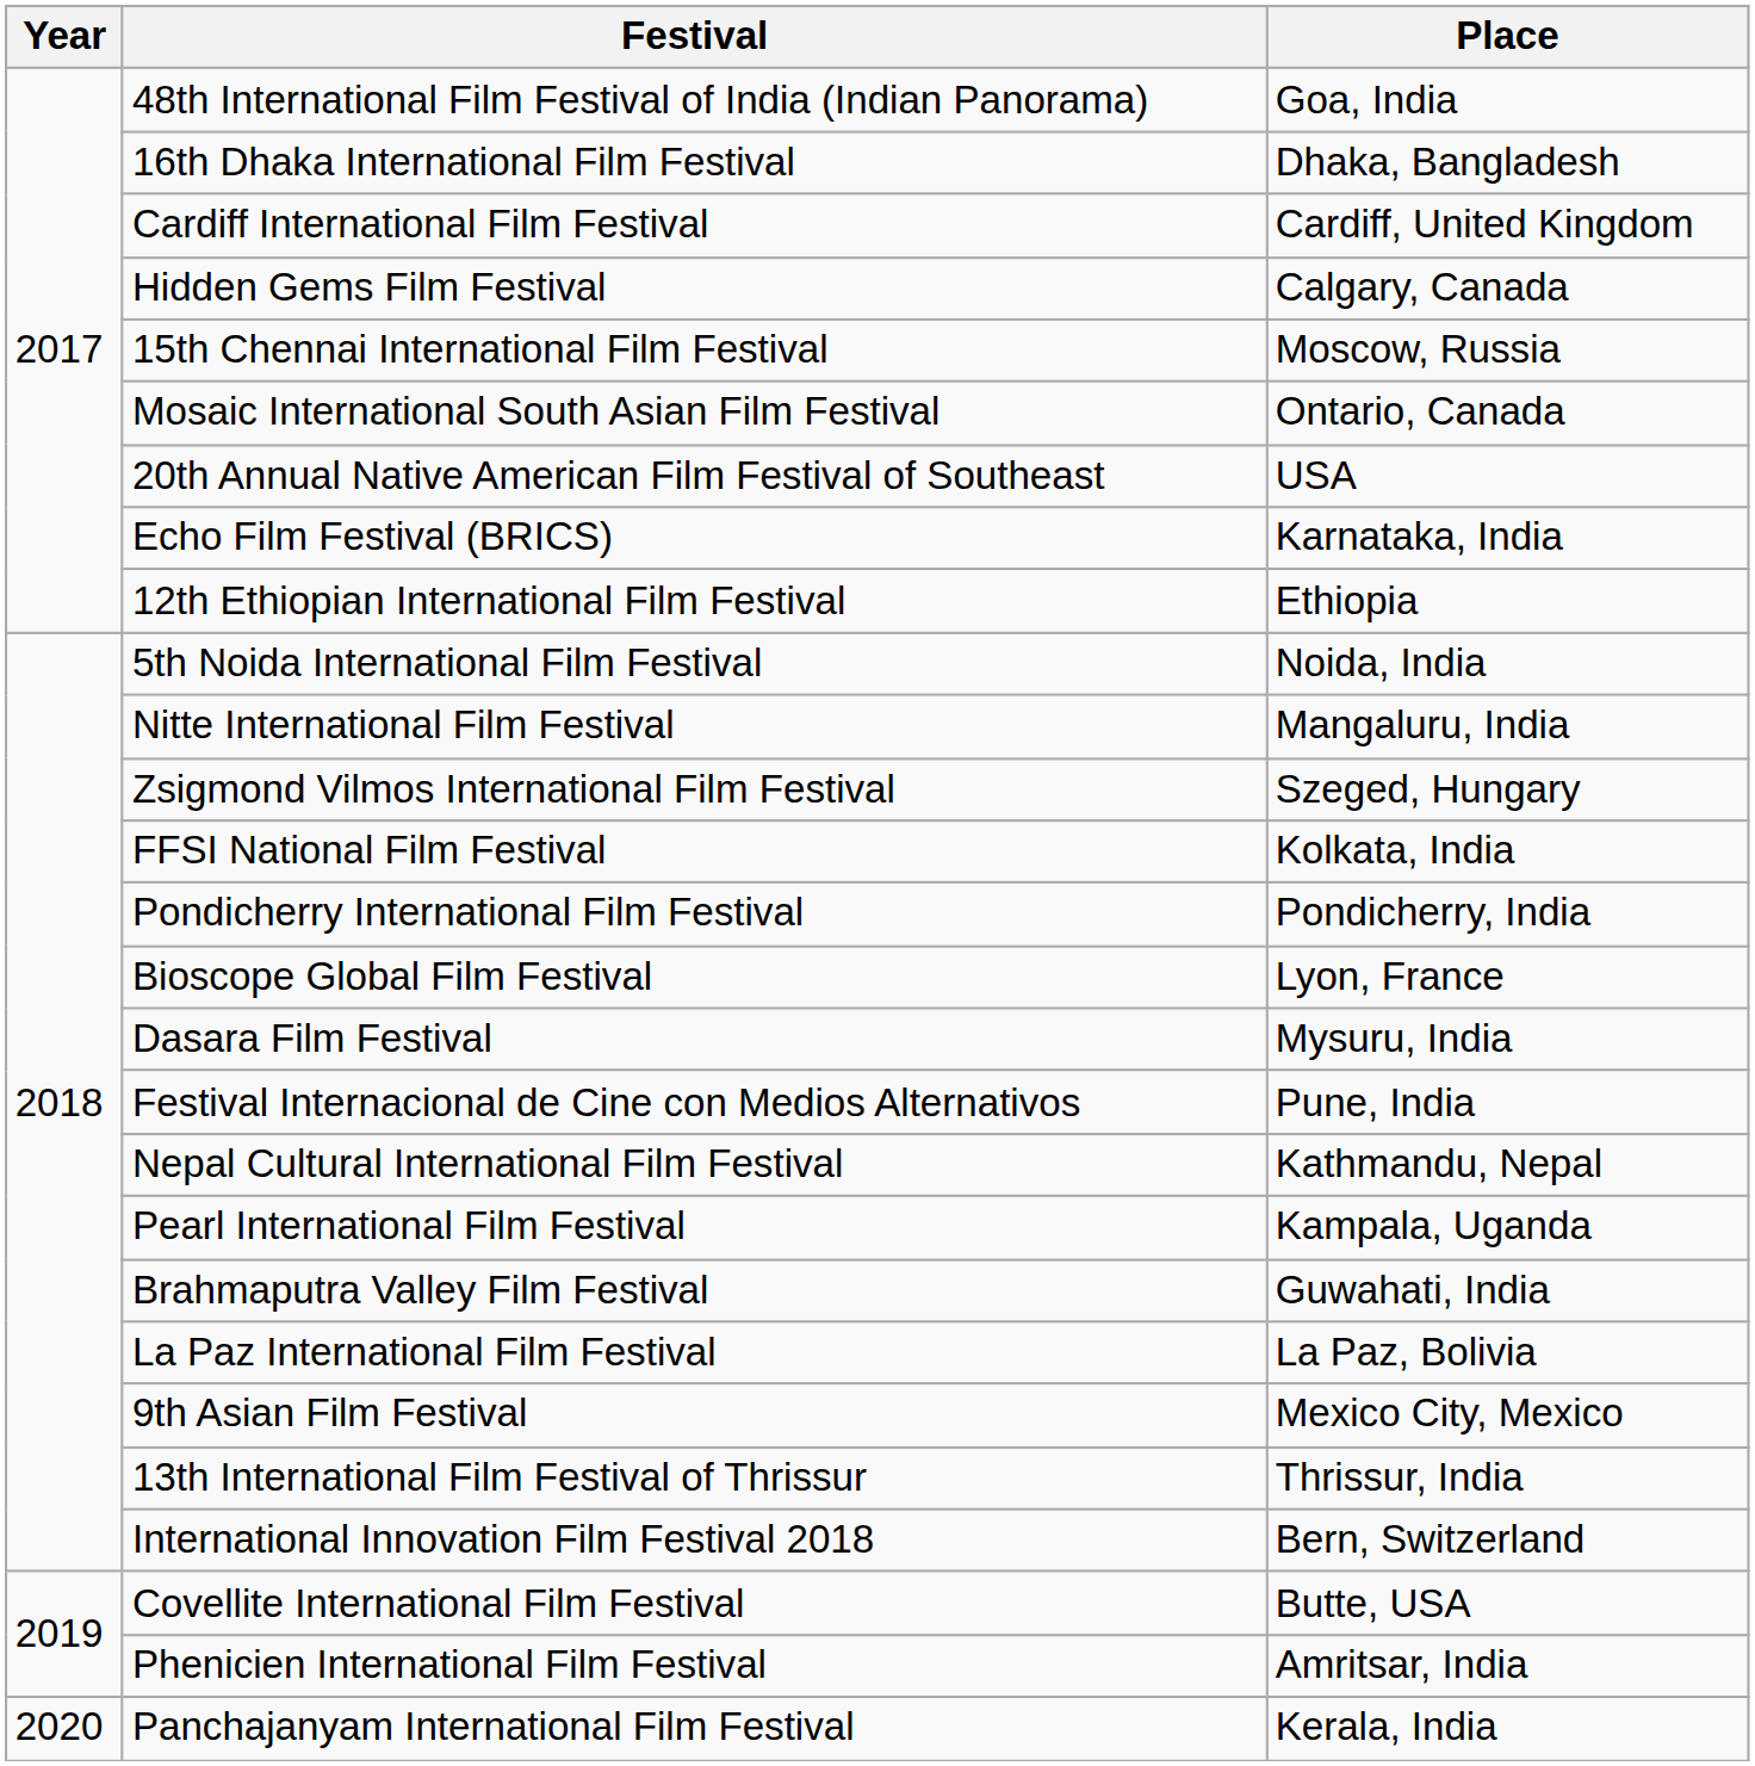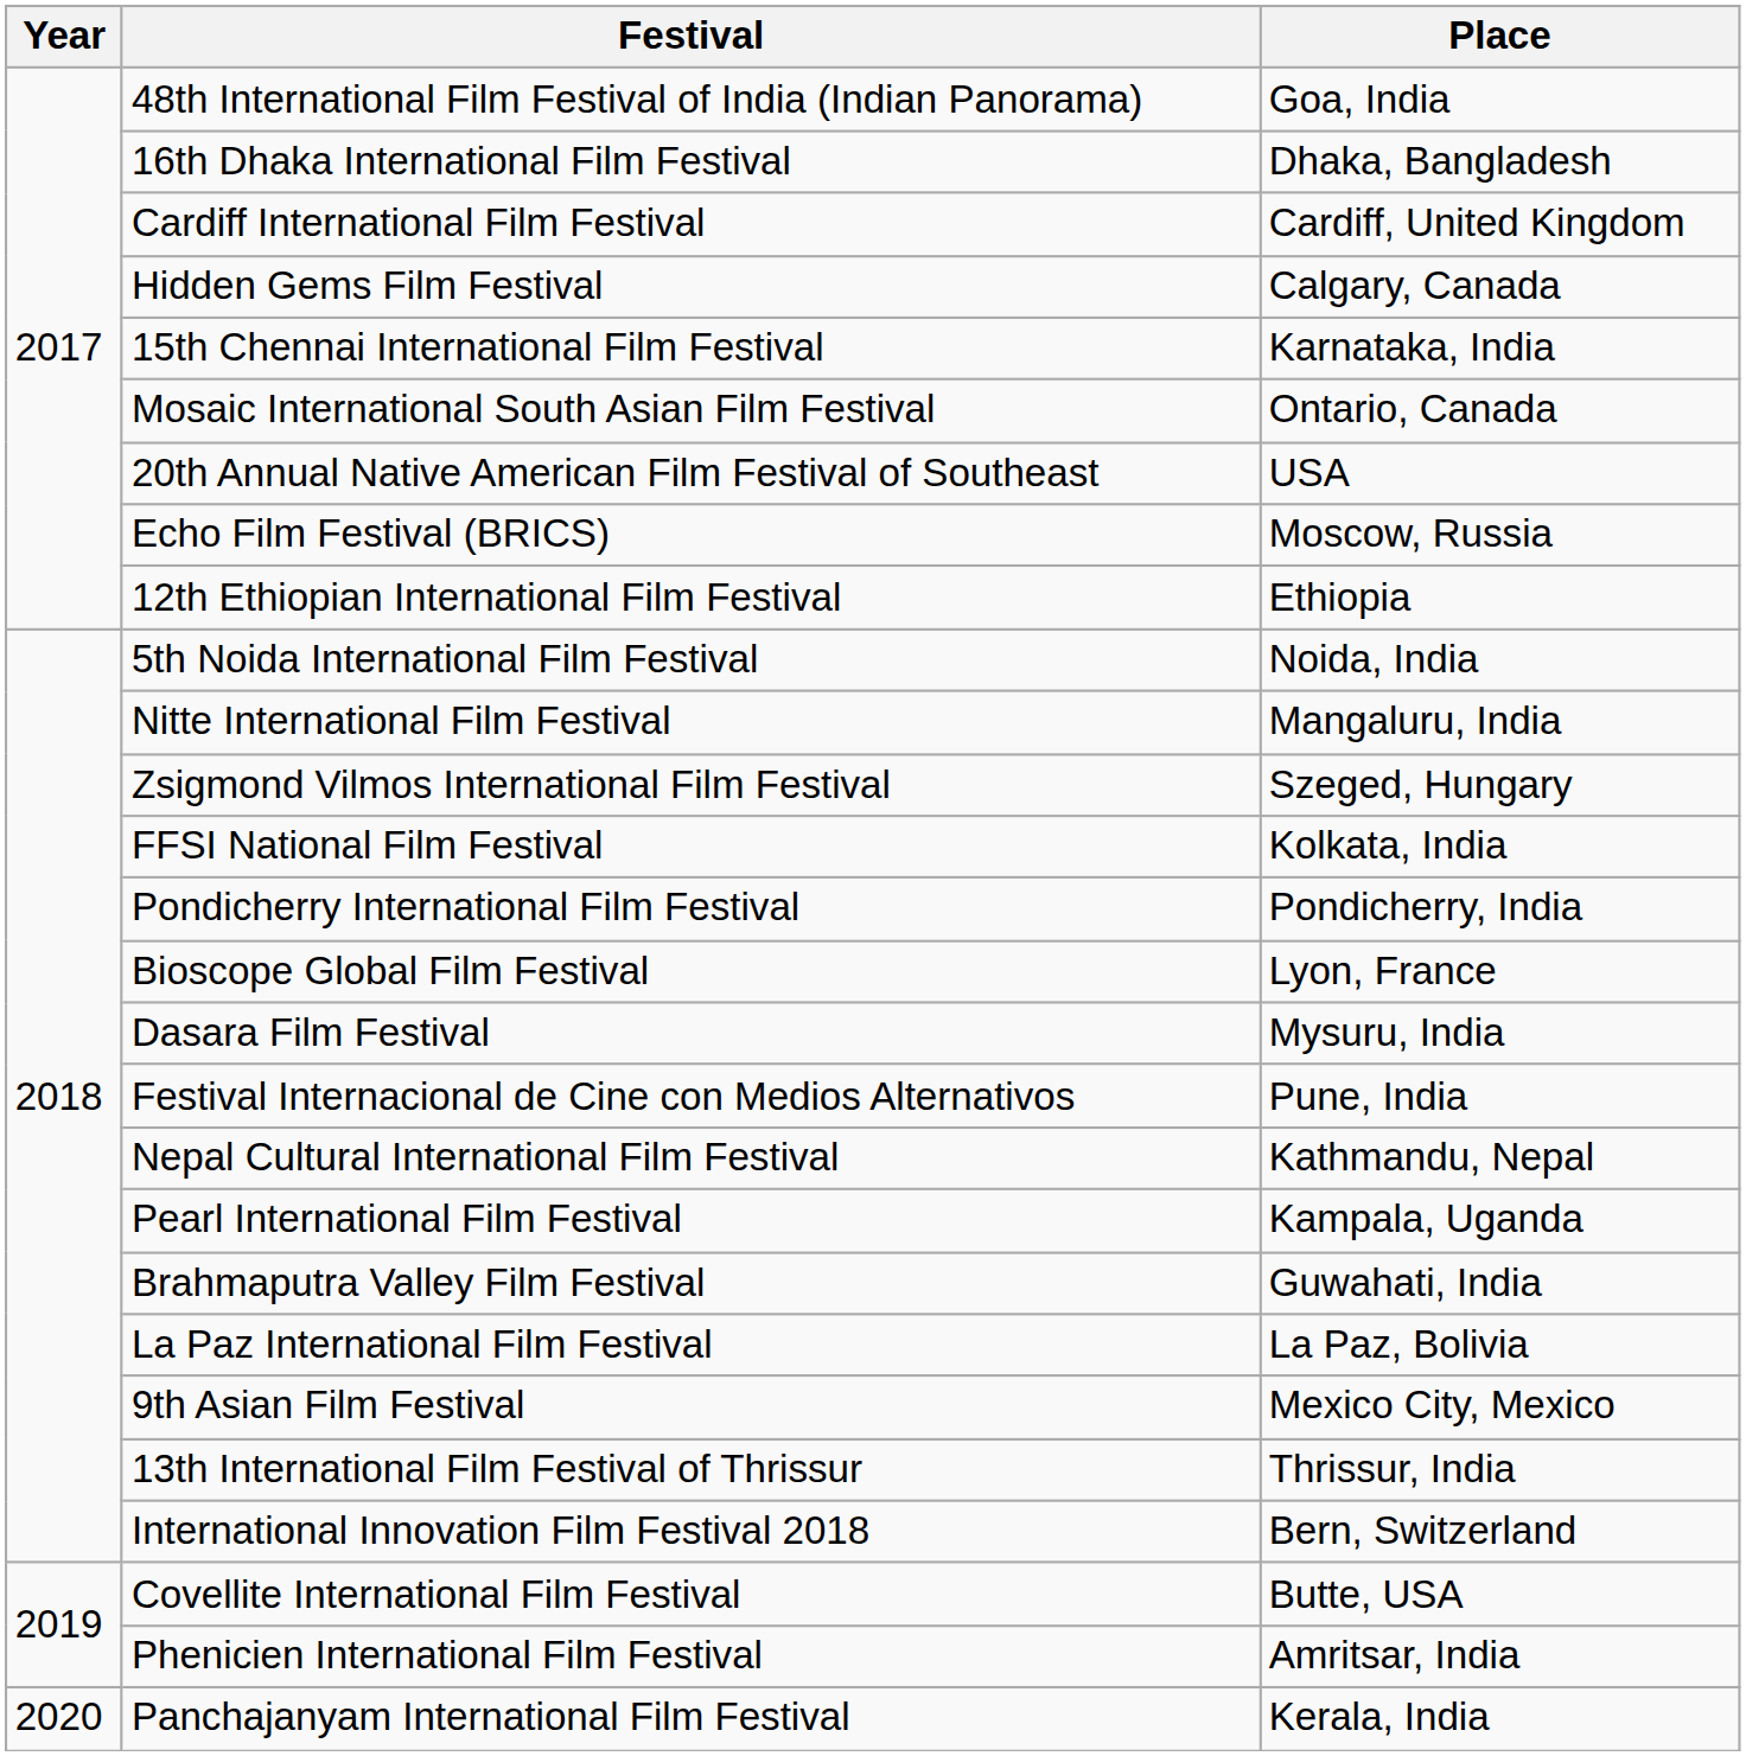 <table class="wikitable sortable" style="width:80%">
 <tr>
 <th>Year</th>
 <th>Festival</th>
 <th>Place</th>
 </tr>
 <tr>
 <td rowspan="9">2017</td>
 <td>48th International Film Festival of India (Indian Panorama)</td>
 <td>Goa, India</td>
 </tr>
 <tr>
 <td>16th Dhaka International Film Festival</td>
 <td>Dhaka, Bangladesh</td>
 </tr>
 <tr>
 <td>Cardiff International Film Festival</td>
 <td>Cardiff, United Kingdom</td>
 </tr>
 <tr>
 <td>Hidden Gems Film Festival</td>
 <td>Calgary, Canada</td>
 </tr>
 <tr>
 <td>15th Chennai International Film Festival</td>
-<td>Moscow, Russia</td>
+<td>Karnataka, India</td>
 </tr>
 <tr>
 <td>Mosaic International South Asian Film Festival</td>
 <td>Ontario, Canada</td>
 </tr>
 <tr>
 <td>20th Annual Native American Film Festival of Southeast</td>
 <td>USA</td>
 </tr>
 <tr>
 <td>Echo Film Festival (BRICS)</td>
-<td>Karnataka, India</td>
+<td>Moscow, Russia</td>
 </tr>
 <tr>
 <td>12th Ethiopian International Film Festival</td>
 <td>Ethiopia</td>
 </tr>
 <tr>
 <td rowspan="15">2018</td>
 <td>5th Noida International Film Festival</td>
 <td>Noida, India</td>
 </tr>
 <tr>
 <td>Nitte International Film Festival</td>
 <td>Mangaluru, India</td>
 </tr>
 <tr>
 <td>Zsigmond Vilmos International Film Festival</td>
 <td>Szeged, Hungary</td>
 </tr>
 <tr>
 <td>FFSI National Film Festival</td>
 <td>Kolkata, India</td>
 </tr>
 <tr>
 <td>Pondicherry International Film Festival</td>
 <td>Pondicherry, India</td>
 </tr>
 <tr>
 <td>Bioscope Global Film Festival</td>
 <td>Lyon, France</td>
 </tr>
 <tr>
 <td>Dasara Film Festival</td>
 <td>Mysuru, India</td>
 </tr>
 <tr>
 <td>Festival Internacional de Cine con Medios Alternativos</td>
 <td>Pune, India</td>
 </tr>
 <tr>
 <td>Nepal Cultural International Film Festival</td>
 <td>Kathmandu, Nepal</td>
 </tr>
 <tr>
 <td>Pearl International Film Festival</td>
 <td>Kampala, Uganda</td>
 </tr>
 <tr>
 <td>Brahmaputra Valley Film Festival</td>
 <td>Guwahati, India</td>
 </tr>
 <tr>
 <td>La Paz International Film Festival</td>
 <td>La Paz, Bolivia</td>
 </tr>
 <tr>
 <td>9th Asian Film Festival</td>
 <td>Mexico City, Mexico</td>
 </tr>
 <tr>
 <td>13th International Film Festival of Thrissur</td>
 <td>Thrissur, India</td>
 </tr>
 <tr>
 <td>International Innovation Film Festival 2018</td>
 <td>Bern, Switzerland</td>
 </tr>
 <tr>
 <td rowspan="2">2019</td>
 <td>Covellite International Film Festival</td>
 <td>Butte, USA</td>
 </tr>
 <tr>
 <td>Phenicien International Film Festival</td>
 <td>Amritsar, India</td>
 </tr>
 <tr>
 <td>2020</td>
 <td>Panchajanyam International Film Festival</td>
 <td>Kerala, India</td>
 </tr>
 </table>
